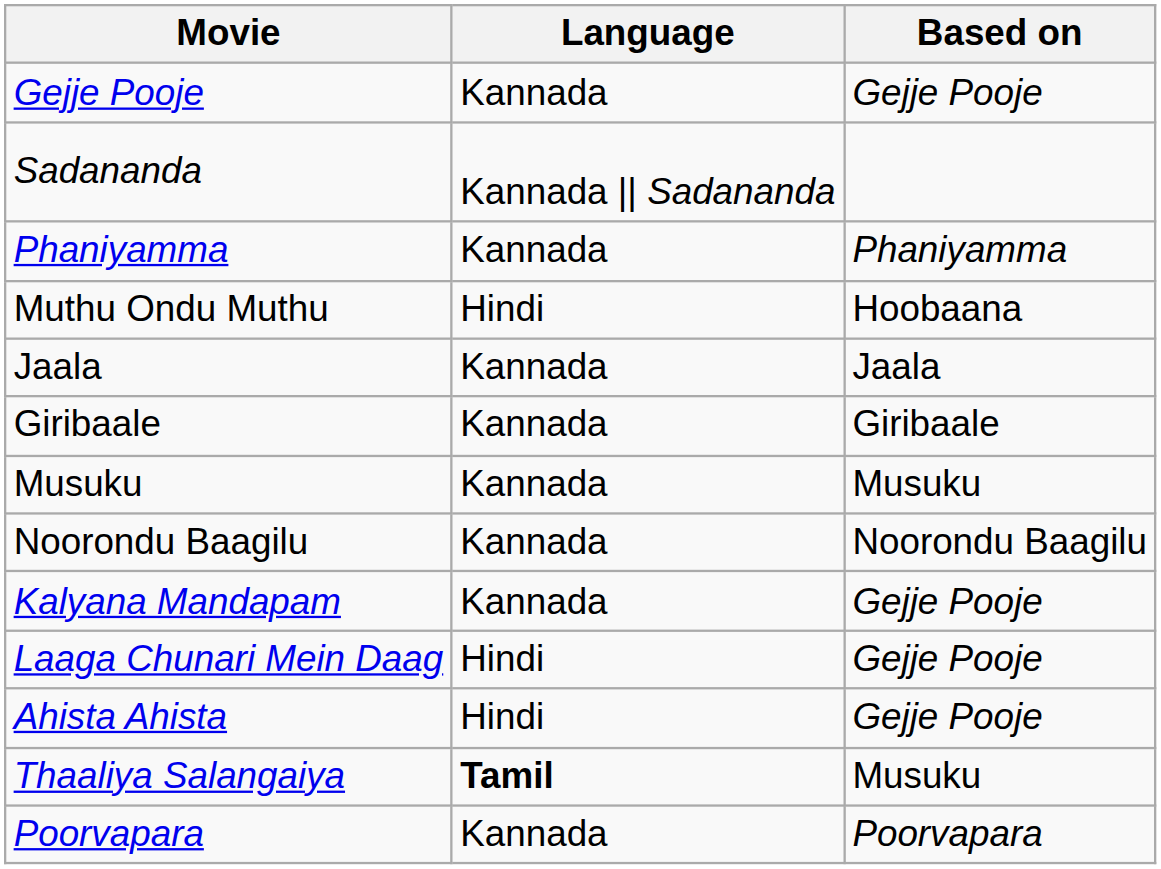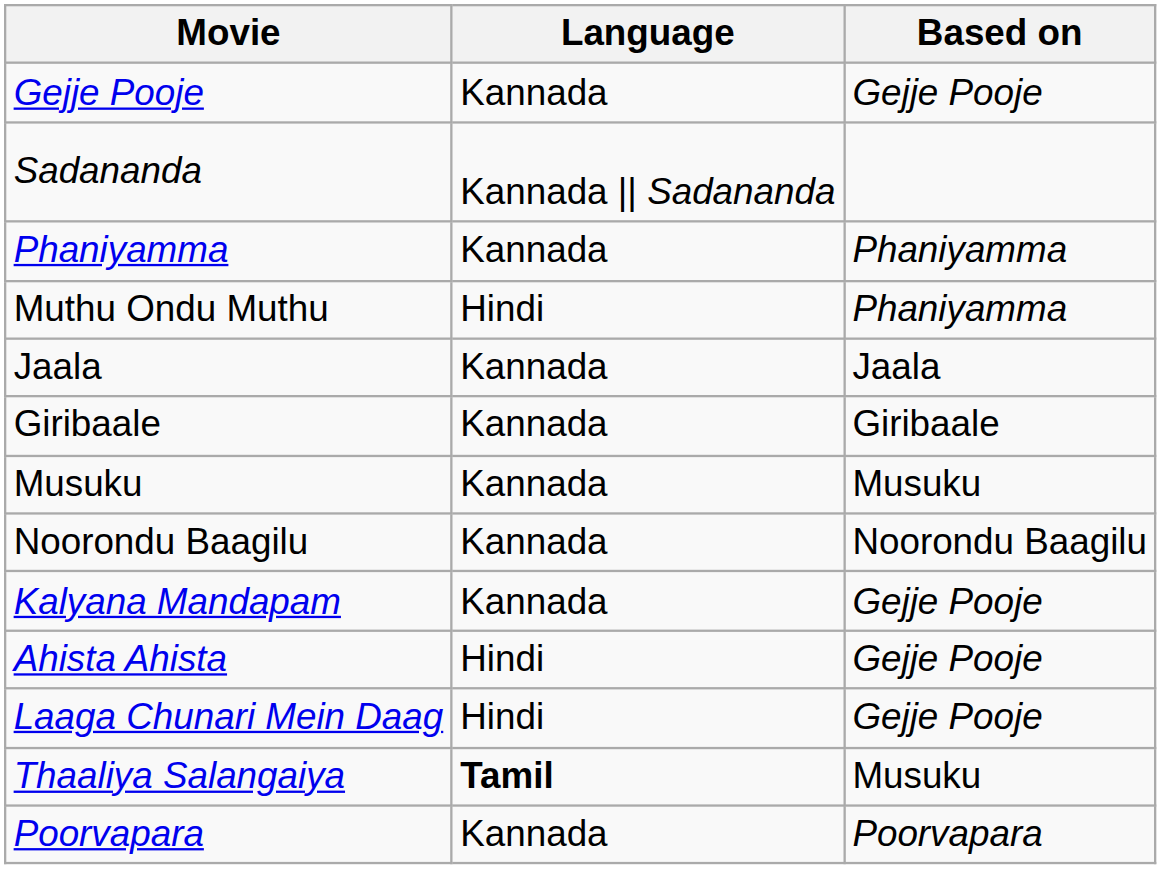 <table class="wikitable sortable">
 <tr>
 <th>Movie</th>
 <th>Language</th>
 <th>Based on</th>
 </tr>
 <tr>
 <td><em><a href='#'>Gejje Pooje</a></em></td>
 <td>Kannada</td>
 <td><em>Gejje Pooje</em></td>
 </tr>
 <tr>
 <td><em>Sadananda</em></td>
 <td><br>Kannada || <em>Sadananda</em></td>
 </tr>
 <tr>
 <td><em><a href='#'>Phaniyamma</a></em></td>
 <td>Kannada</td>
 <td><em>Phaniyamma</em></td>
 </tr>
 <tr>
 <td>Muthu Ondu Muthu</td>
 <td>Hindi</td>
-<td>Hoobaana</td>
+<td><em>Phaniyamma</em></td>
 </tr>
 <tr>
 <td>Jaala</td>
 <td>Kannada</td>
 <td>Jaala</td>
 </tr>
 <tr>
 <td>Giribaale</td>
 <td>Kannada</td>
 <td>Giribaale</td>
 </tr>
 <tr>
 <td>Musuku</td>
 <td>Kannada</td>
 <td>Musuku</td>
 </tr>
 <tr>
 <td>Noorondu Baagilu</td>
 <td>Kannada</td>
 <td>Noorondu Baagilu</td>
 </tr>
 <tr>
 <td><em><a href='#'>Kalyana Mandapam</a></em></td>
 <td>Kannada</td>
 <td><em>Gejje Pooje</em></td>
 </tr>
 <tr>
-<td><em><a href='#'>Laaga Chunari Mein Daag</a></em></td>
+<td><em><a href='#'>Ahista Ahista</a></em></td>
 <td>Hindi</td>
 <td><em>Gejje Pooje</em></td>
 </tr>
 <tr>
-<td><em><a href='#'>Ahista Ahista</a></em></td>
+<td><em><a href='#'>Laaga Chunari Mein Daag</a></em></td>
 <td>Hindi</td>
 <td><em>Gejje Pooje</em></td>
 </tr>
 <tr>
 <td><em><a href='#'>Thaaliya Salangaiya</a></em></td>
 <td><strong>Tamil</strong></td>
 <td>Musuku</td>
 </tr>
 <tr>
 <td><em><a href='#'>Poorvapara</a></em></td>
 <td>Kannada</td>
 <td><em>Poorvapara</em></td>
 </tr>
 </table>
